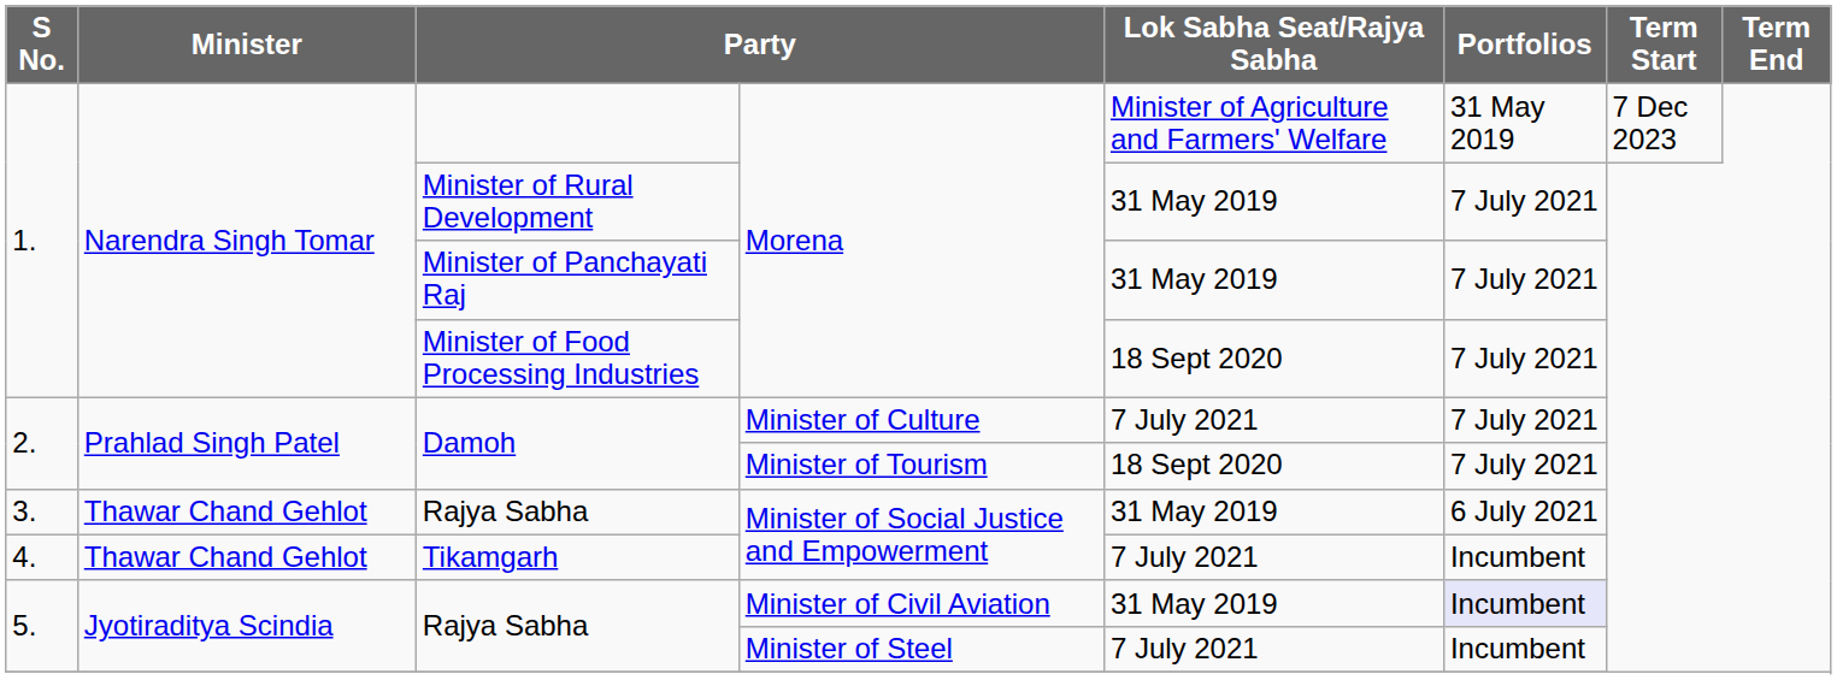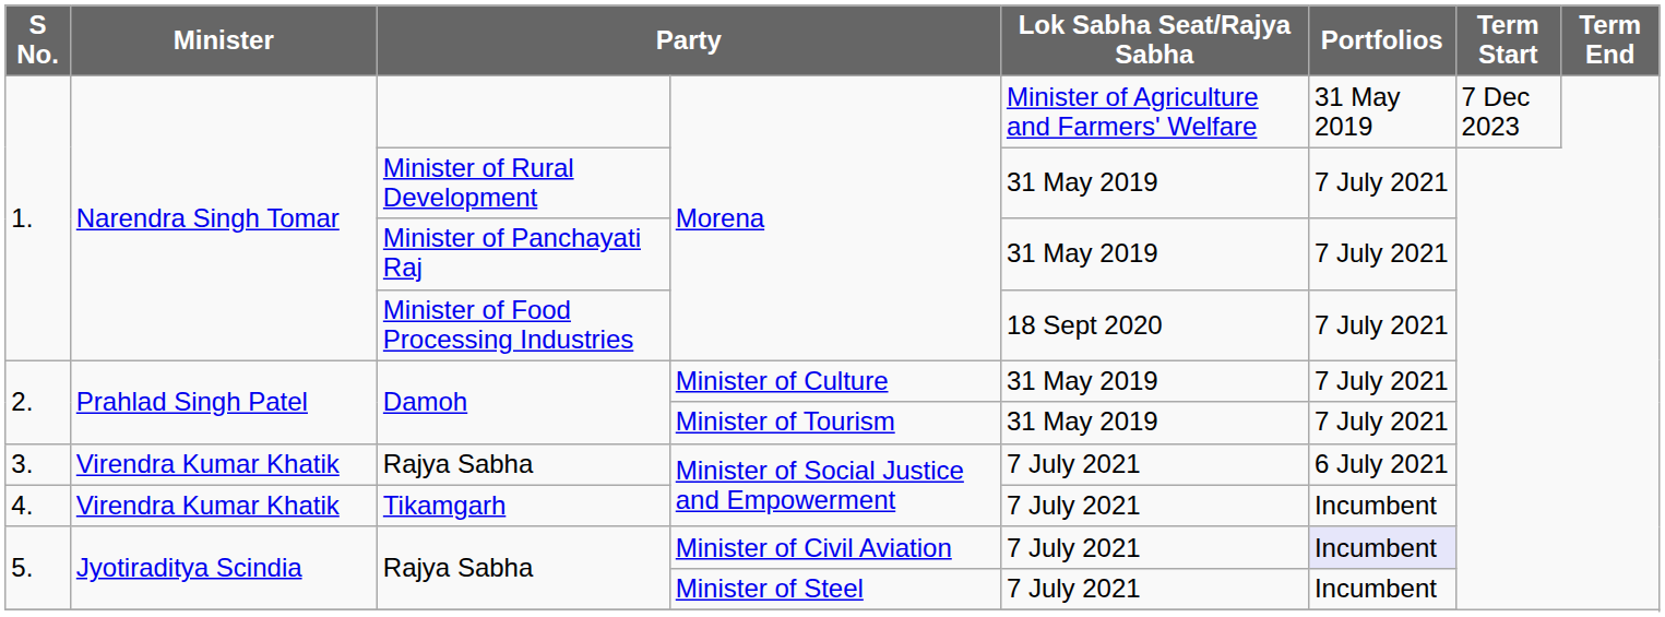 <table class="wikitable" width="80%" style="font-size: x-big;">
 <tr>
 <th style="background-color:#666666; color:white">S No.</th>
 <th style="background-color:#666666; color:white; width:180px">Minister</th>
 <th colspan="2" style="background-color:#666666; color:white">Party</th>
 <th style="background-color:#666666; color:white">Lok Sabha Seat/Rajya Sabha</th>
 <th style="background-color:#666666; color:white">Portfolios</th>
 <th style="background-color:#666666; color:white">Term Start</th>
 <th style="background-color:#666666; color:white">Term End</th>
 </tr>
 <tr>
 <td rowspan=4>1.</td>
 <td rowspan=4><a href='#'>Narendra Singh Tomar</a></td>
 <td></td>
 <td rowspan=4><a href='#'>Morena</a></td>
 <td><a href='#'>Minister of Agriculture and Farmers' Welfare</a></td>
 <td>31 May 2019</td>
 <td>7 Dec 2023</td>
 </tr>
 <tr>
 <td><a href='#'>Minister of Rural Development</a></td>
 <td>31 May 2019</td>
 <td>7 July 2021</td>
 </tr>
 <tr>
 <td><a href='#'>Minister of Panchayati Raj</a></td>
 <td>31 May 2019</td>
 <td>7 July 2021</td>
 </tr>
 <tr>
 <td><a href='#'>Minister of Food Processing Industries</a></td>
 <td>18 Sept 2020</td>
 <td>7 July 2021</td>
 </tr>
 <tr>
 <td rowspan=2>2.</td>
 <td rowspan=2><a href='#'>Prahlad Singh Patel</a></td>
 <td rowspan=2><a href='#'>Damoh</a></td>
 <td><a href='#'>Minister of Culture</a></td>
-<td>7 July 2021</td>
+<td>31 May 2019</td>
 <td>7 July 2021</td>
 </tr>
 <tr>
 <td><a href='#'>Minister of Tourism</a></td>
-<td>18 Sept 2020</td>
+<td>31 May 2019</td>
 <td>7 July 2021</td>
 </tr>
 <tr>
 <td>3.</td>
-<td><a href='#'>Thawar Chand Gehlot</a></td>
+<td><a href='#'>Virendra Kumar Khatik</a></td>
 <td>Rajya Sabha</td>
 <td rowspan=2><a href='#'>Minister of Social Justice and Empowerment</a></td>
-<td>31 May 2019</td>
+<td>7 July 2021</td>
 <td>6 July 2021</td>
 </tr>
 <tr>
 <td>4.</td>
-<td><a href='#'>Thawar Chand Gehlot</a></td>
+<td><a href='#'>Virendra Kumar Khatik</a></td>
 <td><a href='#'>Tikamgarh</a></td>
 <td>7 July 2021</td>
 <td>Incumbent</td>
 </tr>
 <tr>
 <td rowspan=2>5.</td>
 <td rowspan=2><a href='#'>Jyotiraditya Scindia</a></td>
 <td rowspan=2>Rajya Sabha</td>
 <td><a href='#'>Minister of Civil Aviation</a></td>
-<td>31 May 2019</td>
+<td>7 July 2021</td>
 <td style="background: lavender;">Incumbent</td>
 </tr>
 <tr>
 <td><a href='#'>Minister of Steel</a></td>
 <td>7 July 2021</td>
 <td>Incumbent</td>
 </tr>
 <tr>
 </tr>
 </table>
